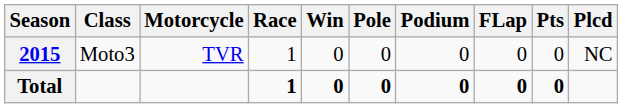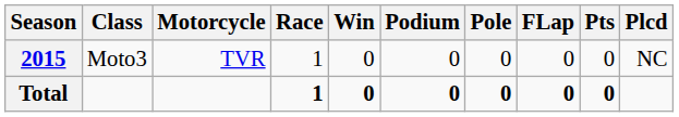 <table class="wikitable">
 <tr>
 <th>Season</th>
 <th>Class</th>
 <th>Motorcycle</th>
 <th>Race</th>
 <th>Win</th>
+<th>Podium</th>
 <th>Pole</th>
-<th>Podium</th>
 <th>FLap</th>
 <th>Pts</th>
 <th>Plcd</th>
 </tr>
 <tr align="right">
 <th><a href='#'>2015</a></th>
 <td>Moto3</td>
 <td><a href='#'>TVR</a></td>
 <td>1</td>
 <td>0</td>
 <td>0</td>
 <td>0</td>
 <td>0</td>
 <td>0</td>
 <td>NC</td>
 </tr>
 <tr align="right">
 <th>Total</th>
 <td></td>
 <td></td>
 <td><strong>1</strong></td>
 <td><strong>0</strong></td>
 <td><strong>0</strong></td>
 <td><strong>0</strong></td>
 <td><strong>0</strong></td>
 <td><strong>0</strong></td>
 <td></td>
 </tr>
 </table>
